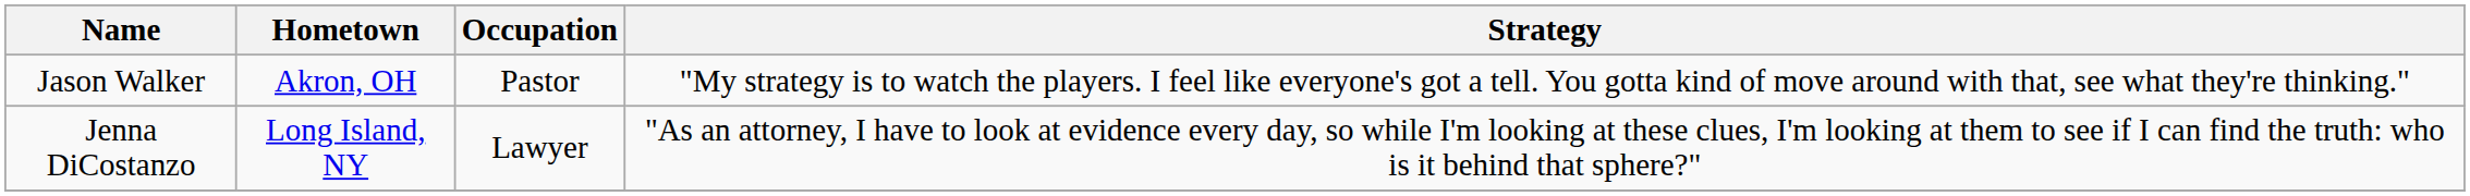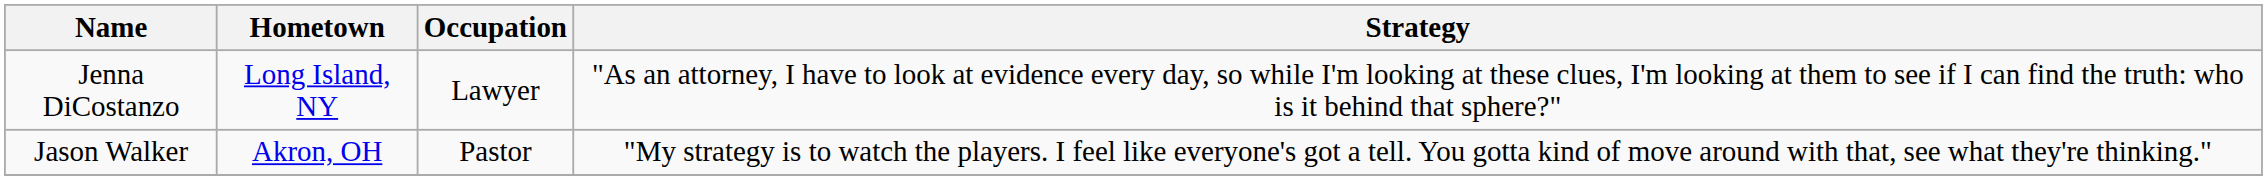 <table class="wikitable" style="text-align:center;">
 <tr>
 <th>Name<br></th>
 <th>Hometown<br></th>
 <th>Occupation<br></th>
 <th>Strategy<br></th>
 </tr>
 <tr>
+<td>Jenna DiCostanzo</td>
+<td><a href='#'>Long Island, NY</a></td>
+<td>Lawyer</td>
+<td>"As an attorney, I have to look at evidence every day, so while I'm looking at these clues, I'm looking at them to see if I can find the truth: who is it behind that sphere?"</td>
+</tr>
+<tr>
 <td>Jason Walker<br></td>
 <td><a href='#'>Akron, OH</a></td>
 <td>Pastor</td>
 <td>"My strategy is to watch the players. I feel like everyone's got a tell. You gotta kind of move around with that, see what they're thinking."</td>
 </tr>
 <tr>
-<td>Jenna DiCostanzo</td>
-<td><a href='#'>Long Island, NY</a></td>
-<td>Lawyer</td>
-<td>"As an attorney, I have to look at evidence every day, so while I'm looking at these clues, I'm looking at them to see if I can find the truth: who is it behind that sphere?"</td>
-</tr>
-<tr>
 </tr>
 </table>
